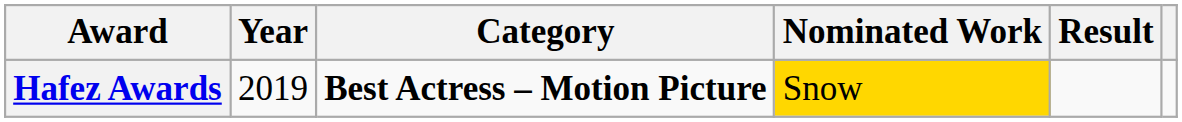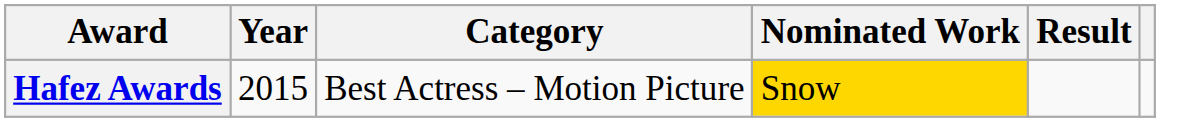 <table class="wikitable sortable plainrowheaders">
 <tr>
 <th scope="col">Award</th>
 <th scope="col">Year</th>
 <th scope="col">Category</th>
 <th scope="col">Nominated Work</th>
 <th scope="col">Result</th>
 <th scope="col" class="unsortable"></th>
 </tr>
 <tr>
 <th scope="row"><a href='#'>Hafez Awards</a></th>
-<td>2019</td>
-<td><strong>Best Actress – Motion Picture</strong></td>
+<td>2015</td>
+<td>Best Actress – Motion Picture</td>
 <td style="background: gold;">Snow</td>
 <td></td>
 <td></td>
 </tr>
 </table>
